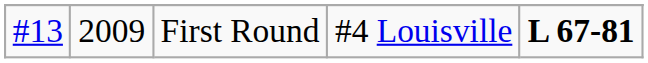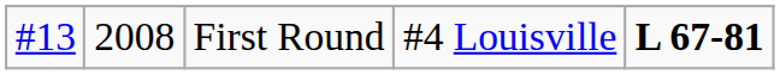 <table class="wikitable" style="text-align:center">
 <tr>
 </tr>
 <tr>
 <td><a href='#'>#13</a></td>
-<td>2009</td>
+<td>2008</td>
 <td>First Round</td>
 <td>#4 <a href='#'>Louisville</a></td>
 <td><strong>L 67-81</strong></td>
 </tr>
 </table>
